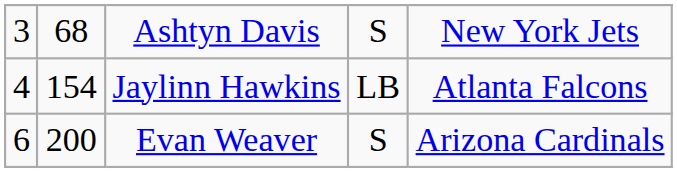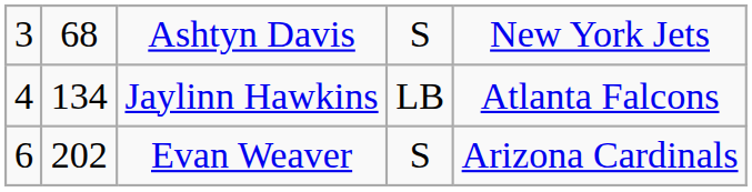 <table class="wikitable" style="text-align:center">
 <tr>
 <td>3</td>
 <td>68</td>
 <td><a href='#'>Ashtyn Davis</a></td>
 <td>S</td>
 <td><a href='#'>New York Jets</a></td>
 </tr>
 <tr>
 <td>4</td>
-<td>154</td>
+<td>134</td>
 <td><a href='#'>Jaylinn Hawkins</a></td>
 <td>LB</td>
 <td><a href='#'>Atlanta Falcons</a></td>
 </tr>
 <tr>
 <td>6</td>
-<td>200</td>
+<td>202</td>
 <td><a href='#'>Evan Weaver</a></td>
 <td>S</td>
 <td><a href='#'>Arizona Cardinals</a></td>
 </tr>
 </table>
